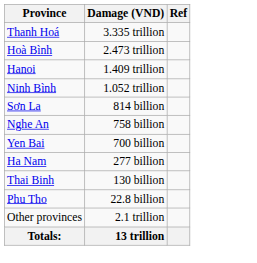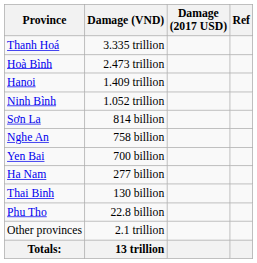 <table class="wikitable sortable floatright">
 <tr>
 <th>Province</th>
 <th>Damage (VND)</th>
+<th>Damage<br>(2017 USD)</th>
 <th class="unsortable">Ref</th>
 </tr>
 <tr style="text-align:right;">
 <td sco"row" style="text-align: left;"><a href='#'>Thanh Hoá</a></td>
 <td>3.335 trillion</td>
 <td></td>
+<td></td>
 </tr>
 <tr style="text-align:right;">
 <td scope="row" style="text-align: left;"><a href='#'>Hoà Bình</a></td>
 <td>2.473 trillion</td>
+<td></td>
 <td></td>
 </tr>
 <tr style="text-align:right;">
 <td scope="row" style="text-align: left;"><a href='#'>Hanoi</a></td>
 <td>1.409 trillion</td>
 <td></td>
+<td></td>
 </tr>
 <tr style="text-align:right;">
 <td scope="row" style="text-align: left;"><a href='#'>Ninh Bình</a></td>
 <td>1.052 trillion</td>
+<td></td>
 <td></td>
 </tr>
 <tr style="text-align:right;">
 <td scope="row" style="text-align: left;"><a href='#'>Sơn La</a></td>
 <td>814 billion</td>
 <td></td>
+<td></td>
 </tr>
 <tr style="text-align:right;">
 <td scope="row" style="text-align: left;"><a href='#'>Nghe An</a></td>
 <td>758 billion</td>
+<td></td>
 <td></td>
 </tr>
 <tr style="text-align:right;">
 <td scope="row" style="text-align: left;"><a href='#'>Yen Bai</a></td>
 <td>700 billion</td>
 <td></td>
+<td></td>
 </tr>
 <tr style="text-align:right;">
 <td scope="row" style="text-align: left;"><a href='#'>Ha Nam</a></td>
 <td>277 billion</td>
+<td></td>
 <td></td>
 </tr>
 <tr style="text-align:right;">
 <td scope="row" style="text-align: left;"><a href='#'>Thai Binh</a></td>
 <td>130 billion</td>
 <td></td>
+<td></td>
 </tr>
 <tr style="text-align:right;">
 <td scope="row" style="text-align: left;"><a href='#'>Phu Tho</a></td>
 <td>22.8 billion</td>
+<td></td>
 <td></td>
 </tr>
 <tr style="text-align:right;">
 <td scope="row" style="text-align: left;">Other provinces</td>
 <td>2.1 trillion</td>
 <td></td>
+<td></td>
 </tr>
 <tr class="sortbottom">
 <th scope="row" style="text-align: lefit;">Totals:</th>
 <th style="text-align:right;">13 trillion</th>
+<th style="text-align:right;"></th>
 <th></th>
 </tr>
 </table>
